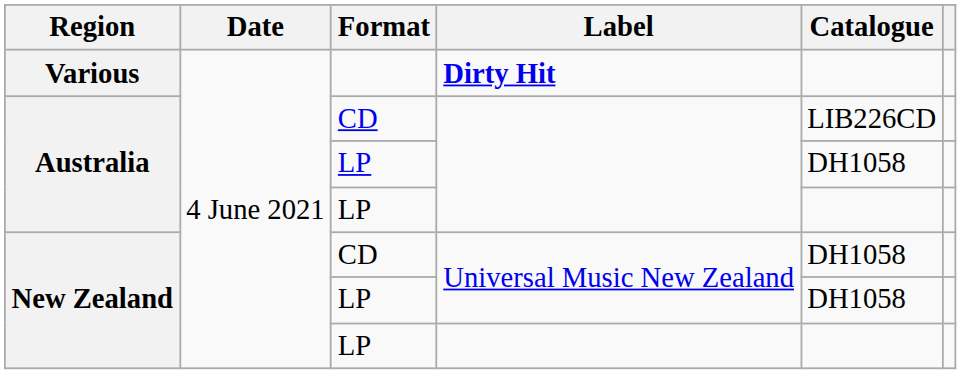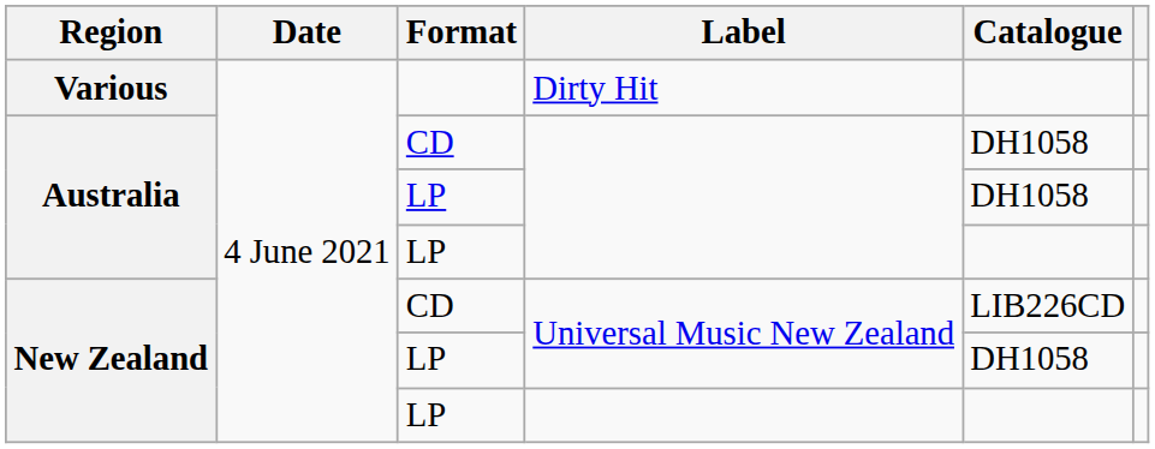 <table class="wikitable plainrowheaders">
 <tr>
 <th>Region</th>
 <th>Date</th>
 <th>Format</th>
 <th>Label</th>
 <th>Catalogue</th>
 <th></th>
 </tr>
 <tr>
 <th scope="row">Various</th>
 <td rowspan="7">4 June 2021</td>
 <td></td>
-<td><strong><a href='#'>Dirty Hit</a></strong></td>
+<td><a href='#'>Dirty Hit</a></td>
 <td></td>
 <td align="center"></td>
 </tr>
 <tr>
 <th scope="row" rowspan="3">Australia</th>
 <td><a href='#'>CD</a></td>
 <td rowspan="3"></td>
-<td>LIB226CD</td>
+<td>DH1058</td>
 <td align="center"></td>
 </tr>
 <tr>
 <td><a href='#'>LP</a></td>
 <td>DH1058</td>
 <td align="center"></td>
 </tr>
 <tr>
 <td>LP </td>
 <td></td>
 <td align="center"></td>
 </tr>
 <tr>
 <th scope="row" rowspan="3">New Zealand</th>
 <td>CD</td>
 <td rowspan="2"><a href='#'>Universal Music New Zealand</a></td>
-<td>DH1058</td>
+<td>LIB226CD</td>
 <td align="center"></td>
 </tr>
 <tr>
 <td>LP</td>
 <td>DH1058</td>
 <td align="center"></td>
 </tr>
 <tr>
 <td>LP </td>
 <td></td>
 <td></td>
 <td align="center"></td>
 </tr>
 </table>
